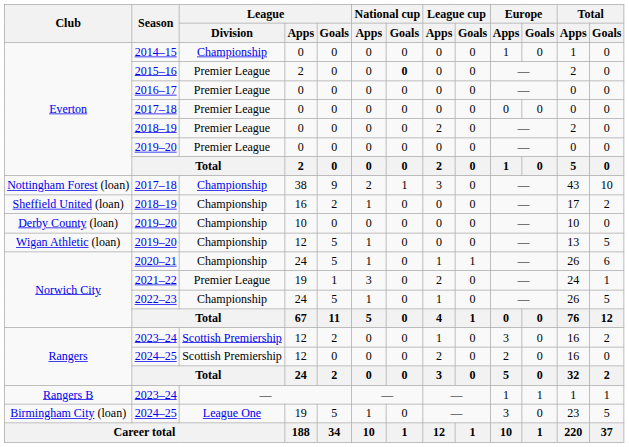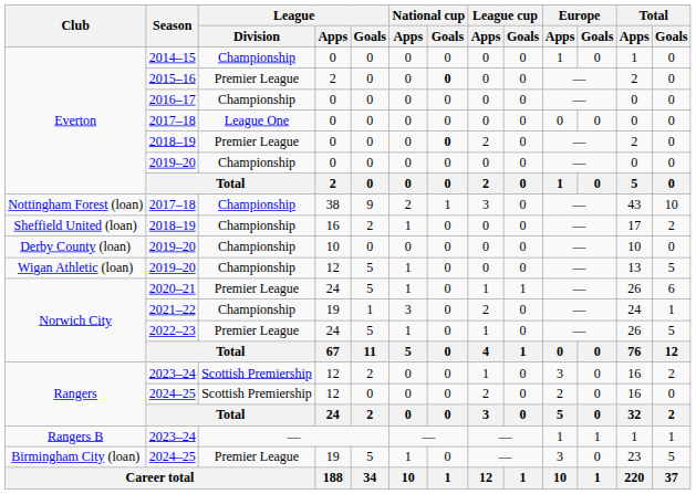 <table class="wikitable" style="text-align:center">
 <tr>
 <th rowspan="2">Club</th>
 <th rowspan="2">Season</th>
 <th colspan="3">League</th>
 <th colspan="2">National cup</th>
 <th colspan="2">League cup</th>
 <th colspan="2">Europe</th>
 <th colspan="2">Total</th>
 </tr>
 <tr>
 <th>Division</th>
 <th>Apps</th>
 <th>Goals</th>
 <th>Apps</th>
 <th>Goals</th>
 <th>Apps</th>
 <th>Goals</th>
 <th>Apps</th>
 <th>Goals</th>
 <th>Apps</th>
 <th>Goals</th>
 </tr>
 <tr>
 <td rowspan="7"><a href='#'>Everton</a></td>
 <td><a href='#'>2014–15</a></td>
 <td><a href='#'>Championship</a></td>
 <td>0</td>
 <td>0</td>
 <td>0</td>
 <td>0</td>
 <td>0</td>
 <td>0</td>
 <td>1</td>
 <td>0</td>
 <td>1</td>
 <td>0</td>
 </tr>
 <tr>
 <td><a href='#'>2015–16</a></td>
 <td>Premier League</td>
 <td>2</td>
 <td>0</td>
 <td>0</td>
 <td><strong>0</strong></td>
 <td>0</td>
 <td>0</td>
 <td colspan="2">—</td>
 <td>2</td>
 <td>0</td>
 </tr>
 <tr>
 <td><a href='#'>2016–17</a></td>
-<td>Premier League</td>
+<td>Championship</td>
 <td>0</td>
 <td>0</td>
 <td>0</td>
 <td>0</td>
 <td>0</td>
 <td>0</td>
 <td colspan="2">—</td>
 <td>0</td>
 <td>0</td>
 </tr>
 <tr>
 <td><a href='#'>2017–18</a></td>
-<td>Premier League</td>
+<td><a href='#'>League One</a></td>
 <td>0</td>
 <td>0</td>
 <td>0</td>
 <td>0</td>
 <td>0</td>
 <td>0</td>
 <td>0</td>
 <td>0</td>
 <td>0</td>
 <td>0</td>
 </tr>
 <tr>
 <td><a href='#'>2018–19</a></td>
 <td>Premier League</td>
 <td>0</td>
 <td>0</td>
 <td>0</td>
-<td>0</td>
+<td><strong>0</strong></td>
 <td>2</td>
 <td>0</td>
 <td colspan="2">—</td>
 <td>2</td>
 <td>0</td>
 </tr>
 <tr>
 <td><a href='#'>2019–20</a></td>
-<td>Premier League</td>
+<td>Championship</td>
 <td>0</td>
 <td>0</td>
 <td>0</td>
 <td>0</td>
 <td>0</td>
 <td>0</td>
 <td colspan="2">—</td>
 <td>0</td>
 <td>0</td>
 </tr>
 <tr>
 <th colspan="2">Total</th>
 <th>2</th>
 <th>0</th>
 <th>0</th>
 <th>0</th>
 <th>2</th>
 <th>0</th>
 <th>1</th>
 <th>0</th>
 <th>5</th>
 <th>0</th>
 </tr>
 <tr>
 <td><a href='#'>Nottingham Forest</a> (loan)</td>
 <td><a href='#'>2017–18</a></td>
 <td><a href='#'>Championship</a></td>
 <td>38</td>
 <td>9</td>
 <td>2</td>
 <td>1</td>
 <td>3</td>
 <td>0</td>
 <td colspan="2">—</td>
 <td>43</td>
 <td>10</td>
 </tr>
 <tr>
 <td><a href='#'>Sheffield United</a> (loan)</td>
 <td><a href='#'>2018–19</a></td>
 <td>Championship</td>
 <td>16</td>
 <td>2</td>
 <td>1</td>
 <td>0</td>
 <td>0</td>
 <td>0</td>
 <td colspan="2">—</td>
 <td>17</td>
 <td>2</td>
 </tr>
 <tr>
 <td><a href='#'>Derby County</a> (loan)</td>
 <td><a href='#'>2019–20</a></td>
 <td>Championship</td>
 <td>10</td>
 <td>0</td>
 <td>0</td>
 <td>0</td>
 <td>0</td>
 <td>0</td>
 <td colspan="2">—</td>
 <td>10</td>
 <td>0</td>
 </tr>
 <tr>
 <td><a href='#'>Wigan Athletic</a> (loan)</td>
 <td><a href='#'>2019–20</a></td>
 <td>Championship</td>
 <td>12</td>
 <td>5</td>
 <td>1</td>
 <td>0</td>
 <td>0</td>
 <td>0</td>
 <td colspan="2">—</td>
 <td>13</td>
 <td>5</td>
 </tr>
 <tr>
 <td rowspan="4"><a href='#'>Norwich City</a></td>
 <td><a href='#'>2020–21</a></td>
-<td>Championship</td>
+<td>Premier League</td>
 <td>24</td>
 <td>5</td>
 <td>1</td>
 <td>0</td>
 <td>1</td>
 <td>1</td>
 <td colspan="2">—</td>
 <td>26</td>
 <td>6</td>
 </tr>
 <tr>
 <td><a href='#'>2021–22</a></td>
-<td>Premier League</td>
+<td>Championship</td>
 <td>19</td>
 <td>1</td>
 <td>3</td>
 <td>0</td>
 <td>2</td>
 <td>0</td>
 <td colspan="2">—</td>
 <td>24</td>
 <td>1</td>
 </tr>
 <tr>
 <td><a href='#'>2022–23</a></td>
-<td>Championship</td>
+<td>Premier League</td>
 <td>24</td>
 <td>5</td>
 <td>1</td>
 <td>0</td>
 <td>1</td>
 <td>0</td>
 <td colspan="2">—</td>
 <td>26</td>
 <td>5</td>
 </tr>
 <tr>
 <th colspan="2">Total</th>
 <th>67</th>
 <th>11</th>
 <th>5</th>
 <th>0</th>
 <th>4</th>
 <th>1</th>
 <th>0</th>
 <th>0</th>
 <th>76</th>
 <th>12</th>
 </tr>
 <tr>
 <td rowspan="3"><a href='#'>Rangers</a></td>
 <td><a href='#'>2023–24</a></td>
 <td><a href='#'>Scottish Premiership</a></td>
 <td>12</td>
 <td>2</td>
 <td>0</td>
 <td>0</td>
 <td>1</td>
 <td>0</td>
 <td>3</td>
 <td>0</td>
 <td>16</td>
 <td>2</td>
 </tr>
 <tr>
 <td><a href='#'>2024–25</a></td>
 <td>Scottish Premiership</td>
 <td>12</td>
 <td>0</td>
 <td>0</td>
 <td>0</td>
 <td>2</td>
 <td>0</td>
 <td>2</td>
 <td>0</td>
 <td>16</td>
 <td>0</td>
 </tr>
 <tr>
 <th colspan="2">Total</th>
 <th>24</th>
 <th>2</th>
 <th>0</th>
 <th>0</th>
 <th>3</th>
 <th>0</th>
 <th>5</th>
 <th>0</th>
 <th>32</th>
 <th>2</th>
 </tr>
 <tr>
 <td><a href='#'>Rangers B</a></td>
 <td><a href='#'>2023–24</a></td>
 <td colspan=3>—</td>
 <td colspan=2>—</td>
 <td colspan=2>—</td>
 <td>1</td>
 <td>1</td>
 <td>1</td>
 <td>1</td>
 </tr>
 <tr>
 <td><a href='#'>Birmingham City</a> (loan)</td>
 <td><a href='#'>2024–25</a></td>
-<td><a href='#'>League One</a></td>
+<td>Premier League</td>
 <td>19</td>
 <td>5</td>
 <td>1</td>
 <td>0</td>
 <td colspan="2">—</td>
 <td>3</td>
 <td>0</td>
 <td>23</td>
 <td>5</td>
 </tr>
 <tr>
 <th colspan="3">Career total</th>
 <th>188</th>
 <th>34</th>
 <th>10</th>
 <th>1</th>
 <th>12</th>
 <th>1</th>
 <th>10</th>
 <th>1</th>
 <th>220</th>
 <th>37</th>
 </tr>
 </table>
